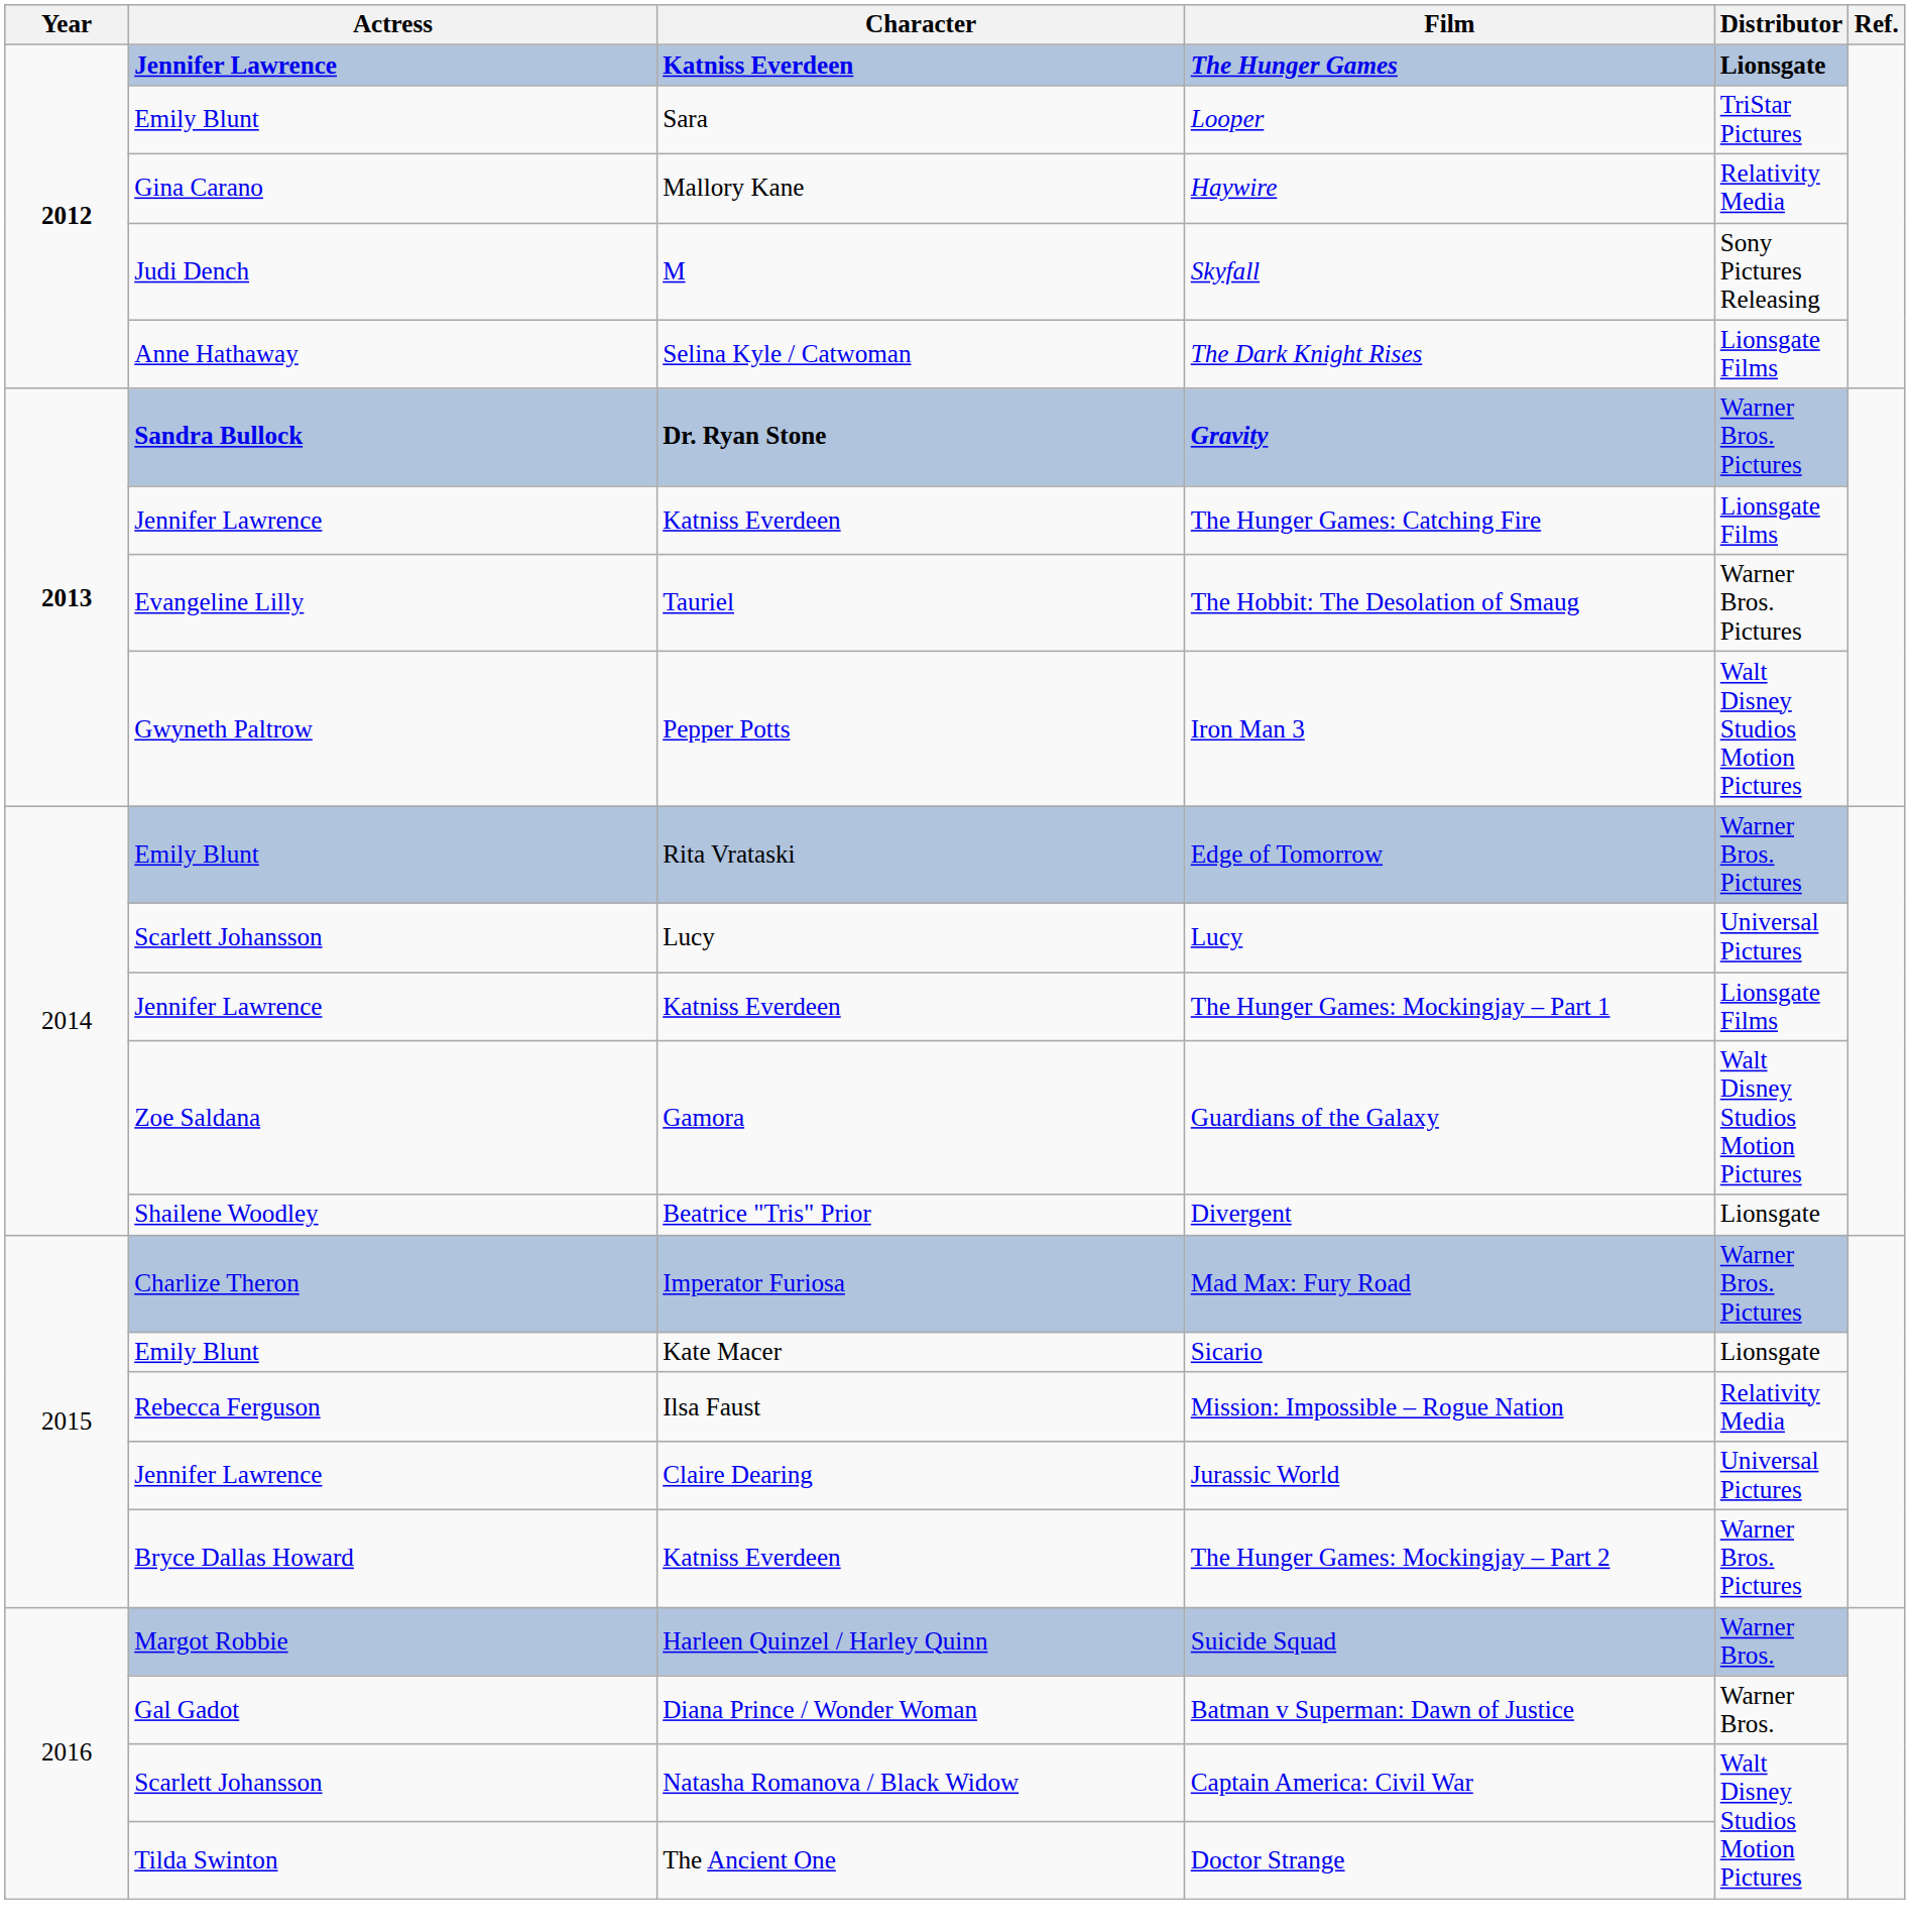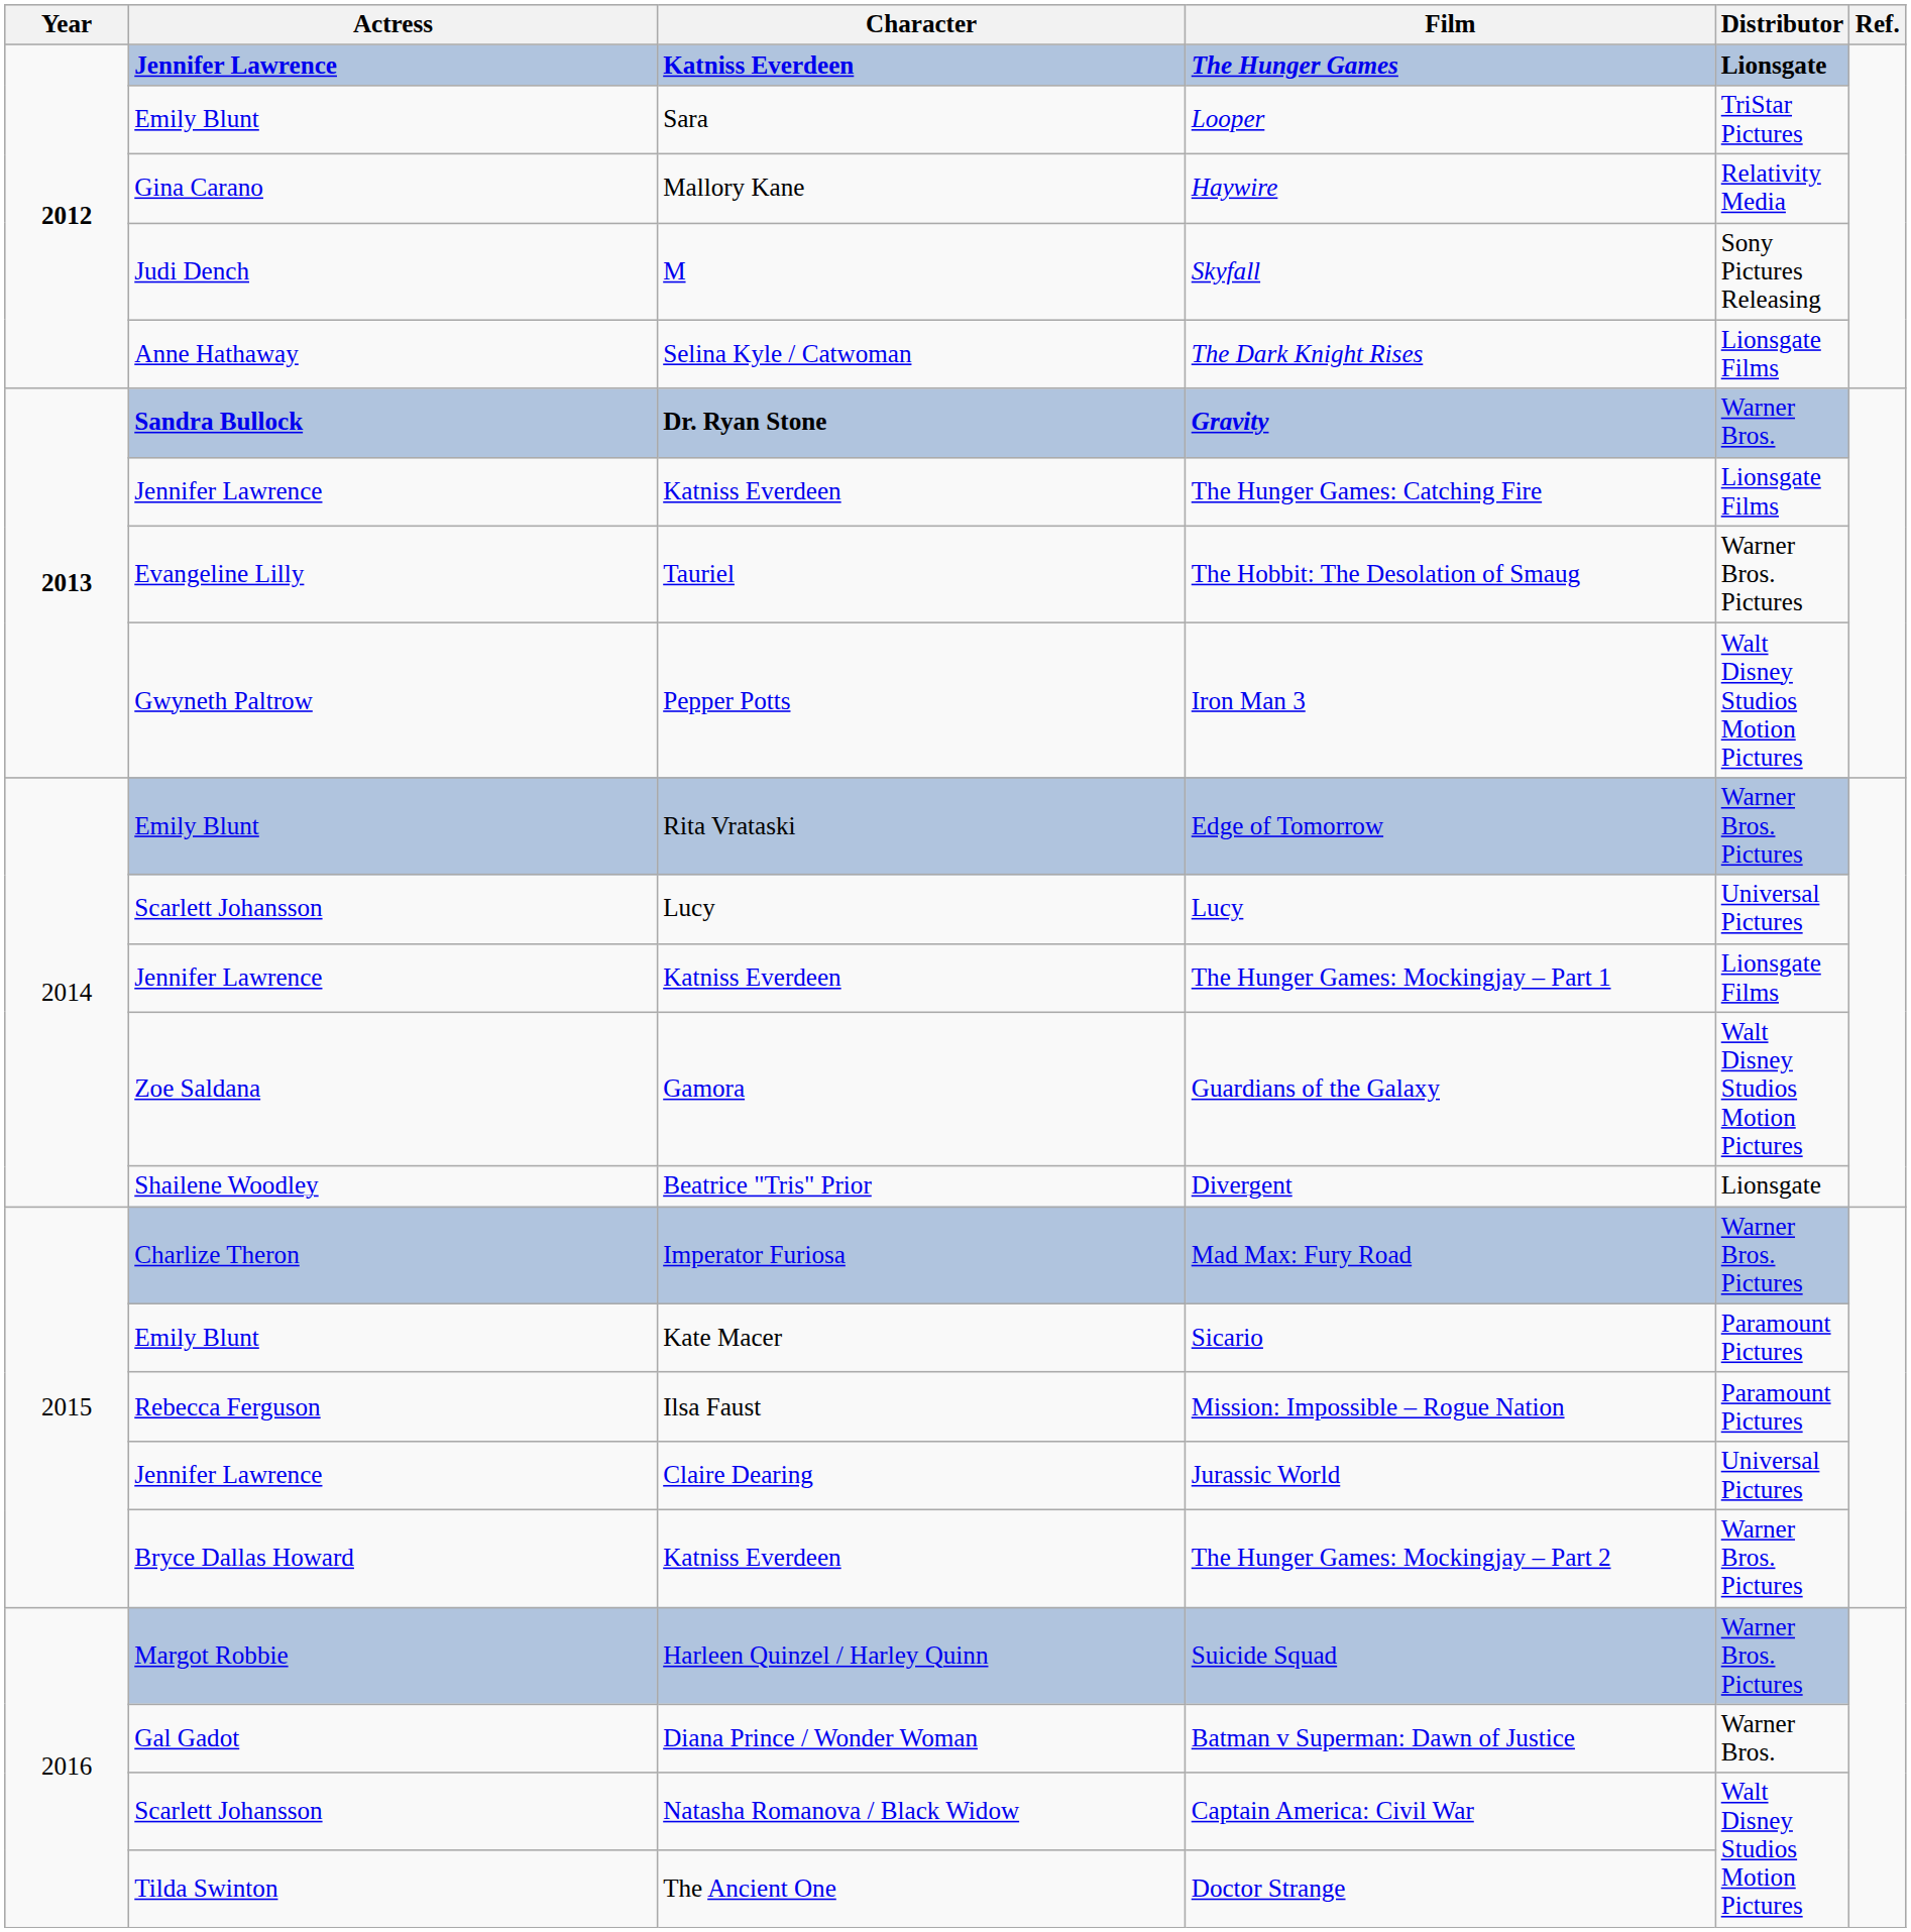 <table class="wikitable" width="95%" align="center">
 <tr>
 <th width="7%">Year</th>
 <th width="31%">Actress</th>
 <th width="31%">Character</th>
 <th width="31%">Film</th>
 <th width="31%">Distributor</th>
 <th>Ref.</th>
 </tr>
 <tr>
 <td rowspan="5" style="text-align:center;"><strong>2012</strong></td>
 <td style="background:#B0C4DE;"><strong><a href='#'>Jennifer Lawrence</a></strong></td>
 <td style="background:#B0C4DE;"><strong><a href='#'>Katniss Everdeen</a></strong></td>
 <td style="background:#B0C4DE;"><strong><em><a href='#'>The Hunger Games</a></em></strong></td>
 <td style="background:#B0C4DE;"><strong>Lionsgate</strong></td>
 <td rowspan="5"></td>
 </tr>
 <tr>
 <td><a href='#'>Emily Blunt</a></td>
 <td>Sara</td>
 <td><em><a href='#'>Looper</a></em></td>
 <td><a href='#'>TriStar Pictures</a></td>
 </tr>
 <tr>
 <td><a href='#'>Gina Carano</a></td>
 <td>Mallory Kane</td>
 <td><em><a href='#'>Haywire</a> </em></td>
 <td><a href='#'>Relativity Media</a></td>
 </tr>
 <tr>
 <td><a href='#'>Judi Dench</a></td>
 <td><a href='#'>M</a></td>
 <td><em><a href='#'>Skyfall</a> </em></td>
 <td>Sony Pictures Releasing</td>
 </tr>
 <tr>
 <td><a href='#'>Anne Hathaway</a></td>
 <td><a href='#'>Selina Kyle / Catwoman</a></td>
 <td><em><a href='#'>The Dark Knight Rises</a> </em></td>
 <td><a href='#'>Lionsgate Films</a></td>
 </tr>
 <tr>
 <td rowspan="4" style="text-align:center;"><strong>2013</strong></td>
 <td style="background:#B0C4DE;"><strong><a href='#'>Sandra Bullock</a></strong></td>
 <td style="background:#B0C4DE;"><strong>Dr. Ryan Stone</strong></td>
 <td style="background:#B0C4DE;"><strong><em><a href='#'>Gravity</a><em> <strong></td>
-<td style="background:#B0C4DE;"></strong><a href='#'>Warner Bros. Pictures</a><strong></td>
+<td style="background:#B0C4DE;"></strong><a href='#'>Warner Bros.</a> <strong></td>
 <td rowspan="4"></td>
 </tr>
 <tr>
 <td><a href='#'>Jennifer Lawrence</a></td>
 <td><a href='#'>Katniss Everdeen</a></td>
 <td></em><a href='#'>The Hunger Games: Catching Fire</a><em></td>
 <td><a href='#'>Lionsgate Films</a></td>
 </tr>
 <tr>
 <td><a href='#'>Evangeline Lilly</a></td>
 <td><a href='#'>Tauriel</a></td>
 <td></em><a href='#'>The Hobbit: The Desolation of Smaug</a> <em></td>
 <td>Warner Bros. Pictures</td>
 </tr>
 <tr>
 <td><a href='#'>Gwyneth Paltrow</a></td>
 <td><a href='#'>Pepper Potts</a></td>
 <td></em><a href='#'>Iron Man 3</a> <em></td>
 <td><a href='#'>Walt Disney Studios Motion Pictures</a></td>
 </tr>
 <tr>
 <td rowspan="5" style="text-align:center;"></strong>2014<strong></td>
 <td style="background:#B0C4DE;"></strong><a href='#'>Emily Blunt</a><strong></td>
 <td style="background:#B0C4DE;"></strong>Rita Vrataski<strong></td>
 <td style="background:#B0C4DE;"></em></strong><a href='#'>Edge of Tomorrow</a><strong><em></td>
 <td style="background:#B0C4DE;"></strong><a href='#'>Warner Bros. Pictures</a><strong></td>
 <td rowspan="5"></td>
 </tr>
 <tr>
 <td><a href='#'>Scarlett Johansson</a></td>
 <td>Lucy</td>
 <td></em><a href='#'>Lucy</a><em></td>
 <td><a href='#'>Universal Pictures</a></td>
 </tr>
 <tr>
 <td><a href='#'>Jennifer Lawrence</a></td>
 <td><a href='#'>Katniss Everdeen</a></td>
 <td></em><a href='#'>The Hunger Games: Mockingjay – Part 1</a> <em></td>
 <td><a href='#'>Lionsgate Films</a></td>
 </tr>
 <tr>
 <td><a href='#'>Zoe Saldana</a></td>
 <td><a href='#'>Gamora</a></td>
 <td></em><a href='#'>Guardians of the Galaxy</a> <em></td>
 <td><a href='#'>Walt Disney Studios Motion Pictures</a></td>
 </tr>
 <tr>
 <td><a href='#'>Shailene Woodley</a></td>
 <td><a href='#'>Beatrice "Tris" Prior</a></td>
 <td></em><a href='#'>Divergent</a><em></td>
 <td>Lionsgate</td>
 </tr>
 <tr>
 <td rowspan="5" style="text-align:center;"></strong>2015<strong></td>
 <td style="background:#B0C4DE;"></strong><a href='#'>Charlize Theron</a><strong></td>
 <td style="background:#B0C4DE;"></strong><a href='#'>Imperator Furiosa</a><strong></td>
 <td style="background:#B0C4DE;"></em></strong><a href='#'>Mad Max: Fury Road</a><strong><em></td>
 <td style="background:#B0C4DE;"></strong><a href='#'>Warner Bros. Pictures</a><strong></td>
 <td rowspan="5"></td>
 </tr>
 <tr>
 <td><a href='#'>Emily Blunt</a></td>
 <td>Kate Macer</td>
 <td></em><a href='#'>Sicario</a><em></td>
-<td>Lionsgate</td>
+<td><a href='#'>Paramount Pictures</a></td>
 </tr>
 <tr>
 <td><a href='#'>Rebecca Ferguson</a></td>
 <td>Ilsa Faust</td>
 <td></em><a href='#'>Mission: Impossible – Rogue Nation</a> <em></td>
-<td><a href='#'>Relativity Media</a></td>
+<td><a href='#'>Paramount Pictures</a></td>
 </tr>
 <tr>
 <td><a href='#'>Jennifer Lawrence</a></td>
 <td><a href='#'>Claire Dearing</a></td>
 <td></em><a href='#'>Jurassic World</a> <em></td>
 <td><a href='#'>Universal Pictures</a></td>
 </tr>
 <tr>
 <td><a href='#'>Bryce Dallas Howard</a></td>
 <td><a href='#'>Katniss Everdeen</a></td>
 <td></em><a href='#'>The Hunger Games: Mockingjay – Part 2</a> <em></td>
 <td><a href='#'>Warner Bros. Pictures</a></td>
 </tr>
 <tr>
 <td rowspan="4" style="text-align:center;"></strong>2016<strong></td>
 <td style="background:#B0C4DE;"></strong><a href='#'>Margot Robbie</a><strong></td>
 <td style="background:#B0C4DE;"></strong><a href='#'>Harleen Quinzel / Harley Quinn</a><strong></td>
 <td style="background:#B0C4DE;"></em></strong><a href='#'>Suicide Squad</a><strong><em></td>
-<td style="background:#B0C4DE;"></strong><a href='#'>Warner Bros.</a> <strong></td>
+<td style="background:#B0C4DE;"></strong><a href='#'>Warner Bros. Pictures</a><strong></td>
 <td rowspan="4"></td>
 </tr>
 <tr>
 <td><a href='#'>Gal Gadot</a></td>
 <td><a href='#'>Diana Prince / Wonder Woman</a></td>
 <td></em><a href='#'>Batman v Superman: Dawn of Justice</a><em></td>
 <td>Warner Bros.</td>
 </tr>
 <tr>
 <td><a href='#'>Scarlett Johansson</a></td>
 <td><a href='#'>Natasha Romanova / Black Widow</a></td>
 <td></em><a href='#'>Captain America: Civil War</a> <em></td>
 <td rowspan=2><a href='#'>Walt Disney Studios Motion Pictures</a></td>
 </tr>
 <tr>
 <td><a href='#'>Tilda Swinton</a></td>
 <td>The <a href='#'>Ancient One</a></td>
 <td></em><a href='#'>Doctor Strange</a> <em></td>
 </tr>
 </table>
